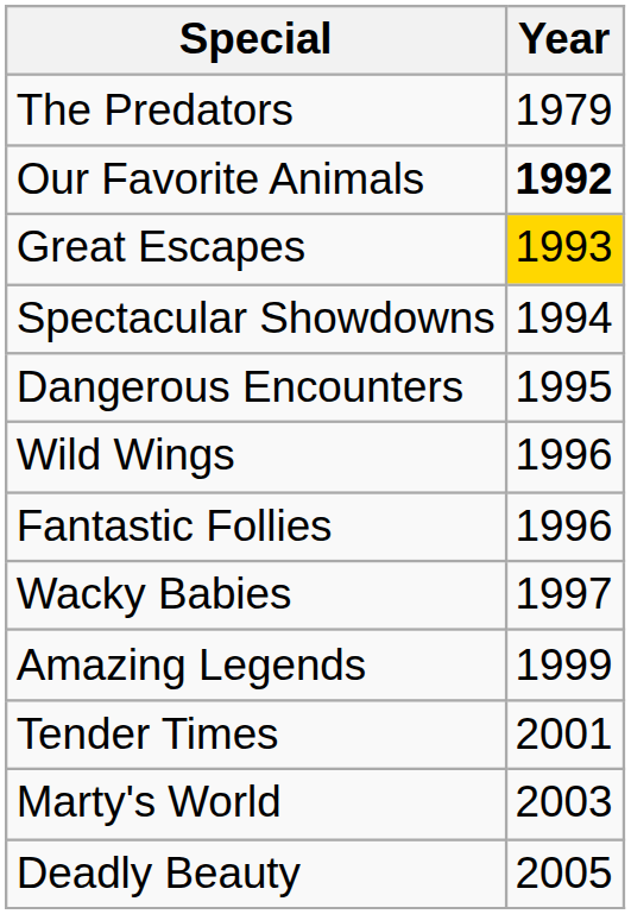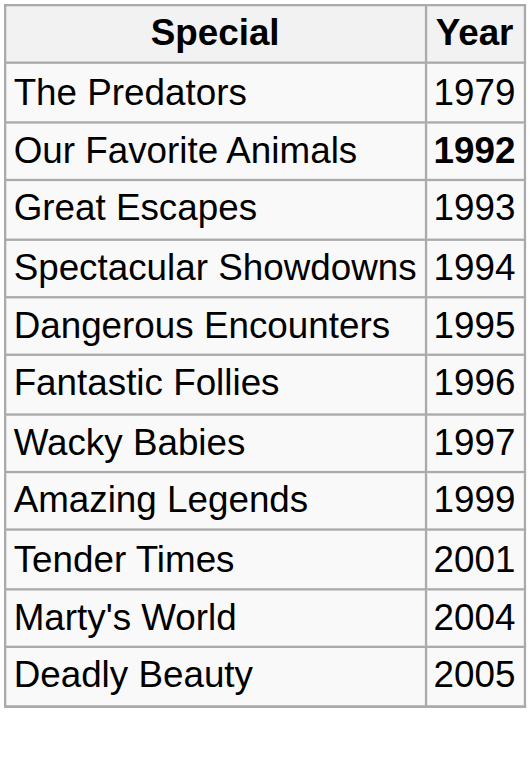 <table class="wikitable">
 <tr>
 <th>Special</th>
 <th>Year</th>
 </tr>
 <tr>
 <td>The Predators</td>
 <td>1979</td>
 </tr>
 <tr>
 <td>Our Favorite Animals</td>
 <td><strong>1992</strong></td>
 </tr>
 <tr>
 <td>Great Escapes</td>
-<td style="background: gold;">1993</td>
+<td>1993</td>
 </tr>
 <tr>
 <td>Spectacular Showdowns</td>
 <td>1994</td>
 </tr>
 <tr>
 <td>Dangerous Encounters</td>
 <td>1995</td>
-</tr>
-<tr>
-<td>Wild Wings</td>
-<td>1996</td>
 </tr>
 <tr>
 <td>Fantastic Follies</td>
 <td>1996</td>
 </tr>
 <tr>
 <td>Wacky Babies</td>
 <td>1997</td>
 </tr>
 <tr>
 <td>Amazing Legends</td>
 <td>1999</td>
 </tr>
 <tr>
 <td>Tender Times</td>
 <td>2001</td>
 </tr>
 <tr>
 <td>Marty's World</td>
-<td>2003</td>
+<td>2004</td>
 </tr>
 <tr>
 <td>Deadly Beauty</td>
 <td>2005</td>
 </tr>
 <tr>
 </tr>
 </table>
